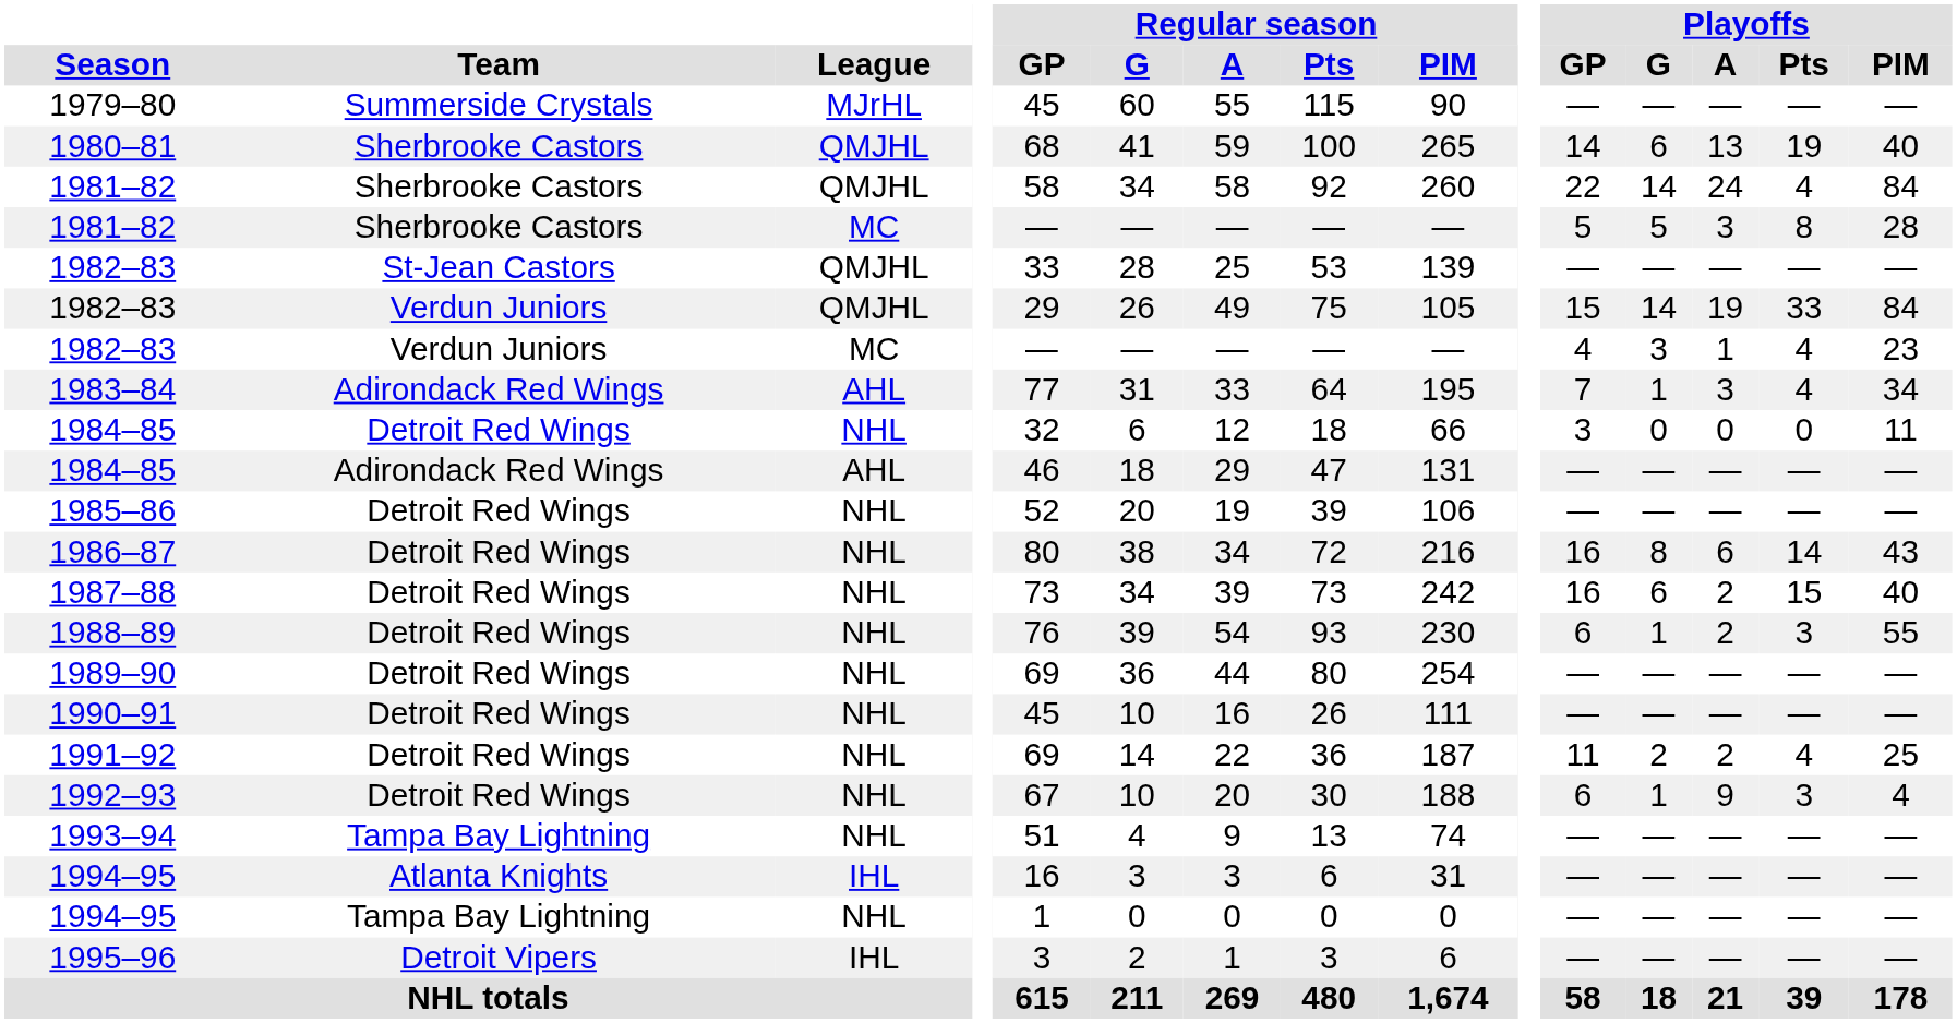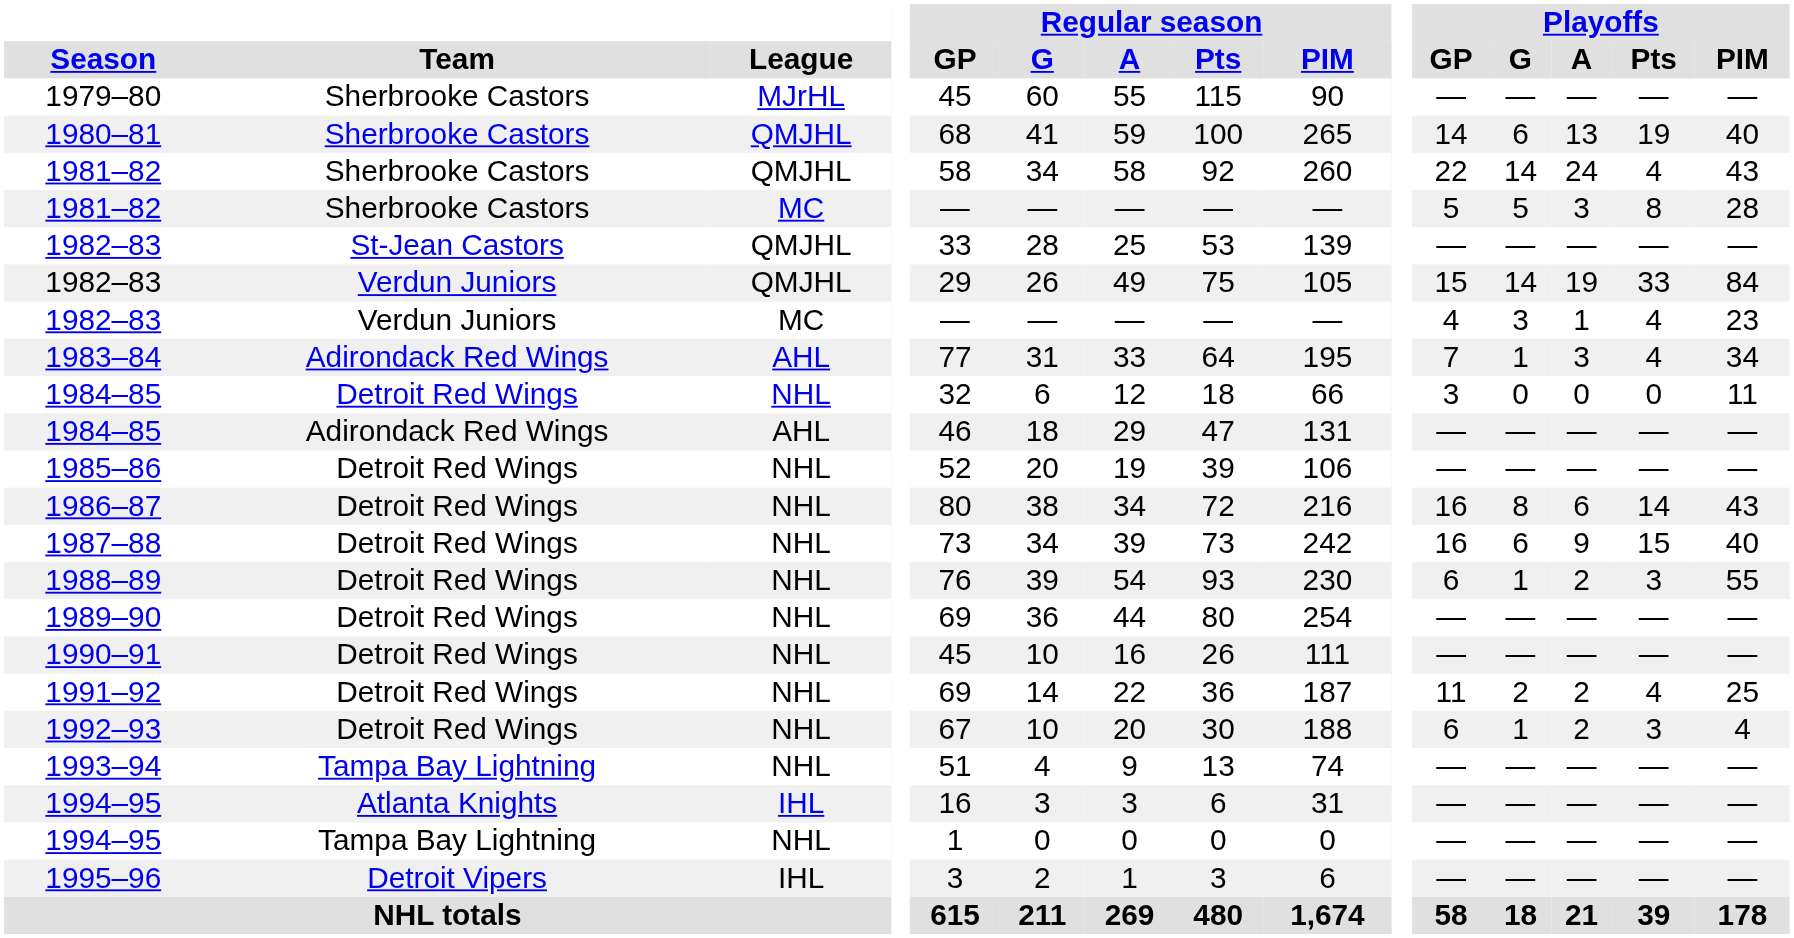 <table border="0" cellpadding="1" cellspacing="0" style="text-align:center; width:60em">
 <tr bgcolor="#e0e0e0">
 <th colspan="3" bgcolor="#ffffff"> </th>
 <th rowspan="99" bgcolor="#ffffff"> </th>
 <th colspan="5"><a href='#'>Regular season</a></th>
 <th rowspan="99" bgcolor="#ffffff"> </th>
 <th colspan="5"><a href='#'>Playoffs</a></th>
 </tr>
 <tr bgcolor="#e0e0e0">
 <th><a href='#'>Season</a></th>
 <th>Team</th>
 <th>League</th>
 <th>GP</th>
 <th><a href='#'>G</a></th>
 <th><a href='#'>A</a></th>
 <th><a href='#'>Pts</a></th>
 <th><a href='#'>PIM</a></th>
 <th>GP</th>
 <th>G</th>
 <th>A</th>
 <th>Pts</th>
 <th>PIM</th>
 </tr>
 <tr>
 <td>1979–80</td>
-<td><a href='#'>Summerside Crystals</a></td>
+<td>Sherbrooke Castors</td>
 <td><a href='#'>MJrHL</a></td>
 <td>45</td>
 <td>60</td>
 <td>55</td>
 <td>115</td>
 <td>90</td>
 <td>—</td>
 <td>—</td>
 <td>—</td>
 <td>—</td>
 <td>—</td>
 </tr>
 <tr bgcolor="#f0f0f0">
 <td><a href='#'>1980–81</a></td>
 <td><a href='#'>Sherbrooke Castors</a></td>
 <td><a href='#'>QMJHL</a></td>
 <td>68</td>
 <td>41</td>
 <td>59</td>
 <td>100</td>
 <td>265</td>
 <td>14</td>
 <td>6</td>
 <td>13</td>
 <td>19</td>
 <td>40</td>
 </tr>
 <tr>
 <td><a href='#'>1981–82</a></td>
 <td>Sherbrooke Castors</td>
 <td>QMJHL</td>
 <td>58</td>
 <td>34</td>
 <td>58</td>
 <td>92</td>
 <td>260</td>
 <td>22</td>
 <td>14</td>
 <td>24</td>
 <td>4</td>
-<td>84</td>
+<td>43</td>
 </tr>
 <tr bgcolor="#f0f0f0">
 <td><a href='#'>1981–82</a></td>
 <td>Sherbrooke Castors</td>
 <td><a href='#'>MC</a></td>
 <td>—</td>
 <td>—</td>
 <td>—</td>
 <td>—</td>
 <td>—</td>
 <td>5</td>
 <td>5</td>
 <td>3</td>
 <td>8</td>
 <td>28</td>
 </tr>
 <tr>
 <td><a href='#'>1982–83</a></td>
 <td><a href='#'>St-Jean Castors</a></td>
 <td>QMJHL</td>
 <td>33</td>
 <td>28</td>
 <td>25</td>
 <td>53</td>
 <td>139</td>
 <td>—</td>
 <td>—</td>
 <td>—</td>
 <td>—</td>
 <td>—</td>
 </tr>
 <tr bgcolor="#f0f0f0">
 <td>1982–83</td>
 <td><a href='#'>Verdun Juniors</a></td>
 <td>QMJHL</td>
 <td>29</td>
 <td>26</td>
 <td>49</td>
 <td>75</td>
 <td>105</td>
 <td>15</td>
 <td>14</td>
 <td>19</td>
 <td>33</td>
 <td>84</td>
 </tr>
 <tr>
 <td><a href='#'>1982–83</a></td>
 <td>Verdun Juniors</td>
 <td>MC</td>
 <td>—</td>
 <td>—</td>
 <td>—</td>
 <td>—</td>
 <td>—</td>
 <td>4</td>
 <td>3</td>
 <td>1</td>
 <td>4</td>
 <td>23</td>
 </tr>
 <tr bgcolor="#f0f0f0">
 <td><a href='#'>1983–84</a></td>
 <td><a href='#'>Adirondack Red Wings</a></td>
 <td><a href='#'>AHL</a></td>
 <td>77</td>
 <td>31</td>
 <td>33</td>
 <td>64</td>
 <td>195</td>
 <td>7</td>
 <td>1</td>
 <td>3</td>
 <td>4</td>
 <td>34</td>
 </tr>
 <tr>
 <td><a href='#'>1984–85</a></td>
 <td><a href='#'>Detroit Red Wings</a></td>
 <td><a href='#'>NHL</a></td>
 <td>32</td>
 <td>6</td>
 <td>12</td>
 <td>18</td>
 <td>66</td>
 <td>3</td>
 <td>0</td>
 <td>0</td>
 <td>0</td>
 <td>11</td>
 </tr>
 <tr bgcolor="#f0f0f0">
 <td><a href='#'>1984–85</a></td>
 <td>Adirondack Red Wings</td>
 <td>AHL</td>
 <td>46</td>
 <td>18</td>
 <td>29</td>
 <td>47</td>
 <td>131</td>
 <td>—</td>
 <td>—</td>
 <td>—</td>
 <td>—</td>
 <td>—</td>
 </tr>
 <tr>
 <td><a href='#'>1985–86</a></td>
 <td>Detroit Red Wings</td>
 <td>NHL</td>
 <td>52</td>
 <td>20</td>
 <td>19</td>
 <td>39</td>
 <td>106</td>
 <td>—</td>
 <td>—</td>
 <td>—</td>
 <td>—</td>
 <td>—</td>
 </tr>
 <tr bgcolor="#f0f0f0">
 <td><a href='#'>1986–87</a></td>
 <td>Detroit Red Wings</td>
 <td>NHL</td>
 <td>80</td>
 <td>38</td>
 <td>34</td>
 <td>72</td>
 <td>216</td>
 <td>16</td>
 <td>8</td>
 <td>6</td>
 <td>14</td>
 <td>43</td>
 </tr>
 <tr>
 <td><a href='#'>1987–88</a></td>
 <td>Detroit Red Wings</td>
 <td>NHL</td>
 <td>73</td>
 <td>34</td>
 <td>39</td>
 <td>73</td>
 <td>242</td>
 <td>16</td>
 <td>6</td>
-<td>2</td>
+<td>9</td>
 <td>15</td>
 <td>40</td>
 </tr>
 <tr bgcolor="#f0f0f0">
 <td><a href='#'>1988–89</a></td>
 <td>Detroit Red Wings</td>
 <td>NHL</td>
 <td>76</td>
 <td>39</td>
 <td>54</td>
 <td>93</td>
 <td>230</td>
 <td>6</td>
 <td>1</td>
 <td>2</td>
 <td>3</td>
 <td>55</td>
 </tr>
 <tr>
 <td><a href='#'>1989–90</a></td>
 <td>Detroit Red Wings</td>
 <td>NHL</td>
 <td>69</td>
 <td>36</td>
 <td>44</td>
 <td>80</td>
 <td>254</td>
 <td>—</td>
 <td>—</td>
 <td>—</td>
 <td>—</td>
 <td>—</td>
 </tr>
 <tr bgcolor="#f0f0f0">
 <td><a href='#'>1990–91</a></td>
 <td>Detroit Red Wings</td>
 <td>NHL</td>
 <td>45</td>
 <td>10</td>
 <td>16</td>
 <td>26</td>
 <td>111</td>
 <td>—</td>
 <td>—</td>
 <td>—</td>
 <td>—</td>
 <td>—</td>
 </tr>
 <tr>
 <td><a href='#'>1991–92</a></td>
 <td>Detroit Red Wings</td>
 <td>NHL</td>
 <td>69</td>
 <td>14</td>
 <td>22</td>
 <td>36</td>
 <td>187</td>
 <td>11</td>
 <td>2</td>
 <td>2</td>
 <td>4</td>
 <td>25</td>
 </tr>
 <tr bgcolor="#f0f0f0">
 <td><a href='#'>1992–93</a></td>
 <td>Detroit Red Wings</td>
 <td>NHL</td>
 <td>67</td>
 <td>10</td>
 <td>20</td>
 <td>30</td>
 <td>188</td>
 <td>6</td>
 <td>1</td>
-<td>9</td>
+<td>2</td>
 <td>3</td>
 <td>4</td>
 </tr>
 <tr>
 <td><a href='#'>1993–94</a></td>
 <td><a href='#'>Tampa Bay Lightning</a></td>
 <td>NHL</td>
 <td>51</td>
 <td>4</td>
 <td>9</td>
 <td>13</td>
 <td>74</td>
 <td>—</td>
 <td>—</td>
 <td>—</td>
 <td>—</td>
 <td>—</td>
 </tr>
 <tr bgcolor="#f0f0f0">
 <td><a href='#'>1994–95</a></td>
 <td><a href='#'>Atlanta Knights</a></td>
 <td><a href='#'>IHL</a></td>
 <td>16</td>
 <td>3</td>
 <td>3</td>
 <td>6</td>
 <td>31</td>
 <td>—</td>
 <td>—</td>
 <td>—</td>
 <td>—</td>
 <td>—</td>
 </tr>
 <tr>
 <td><a href='#'>1994–95</a></td>
 <td>Tampa Bay Lightning</td>
 <td>NHL</td>
 <td>1</td>
 <td>0</td>
 <td>0</td>
 <td>0</td>
 <td>0</td>
 <td>—</td>
 <td>—</td>
 <td>—</td>
 <td>—</td>
 <td>—</td>
 </tr>
 <tr bgcolor="#f0f0f0">
 <td><a href='#'>1995–96</a></td>
 <td><a href='#'>Detroit Vipers</a></td>
 <td>IHL</td>
 <td>3</td>
 <td>2</td>
 <td>1</td>
 <td>3</td>
 <td>6</td>
 <td>—</td>
 <td>—</td>
 <td>—</td>
 <td>—</td>
 <td>—</td>
 </tr>
 <tr bgcolor="#e0e0e0">
 <th colspan="3">NHL totals</th>
 <th>615</th>
 <th>211</th>
 <th>269</th>
 <th>480</th>
 <th>1,674</th>
 <th>58</th>
 <th>18</th>
 <th>21</th>
 <th>39</th>
 <th>178</th>
 </tr>
 </table>
